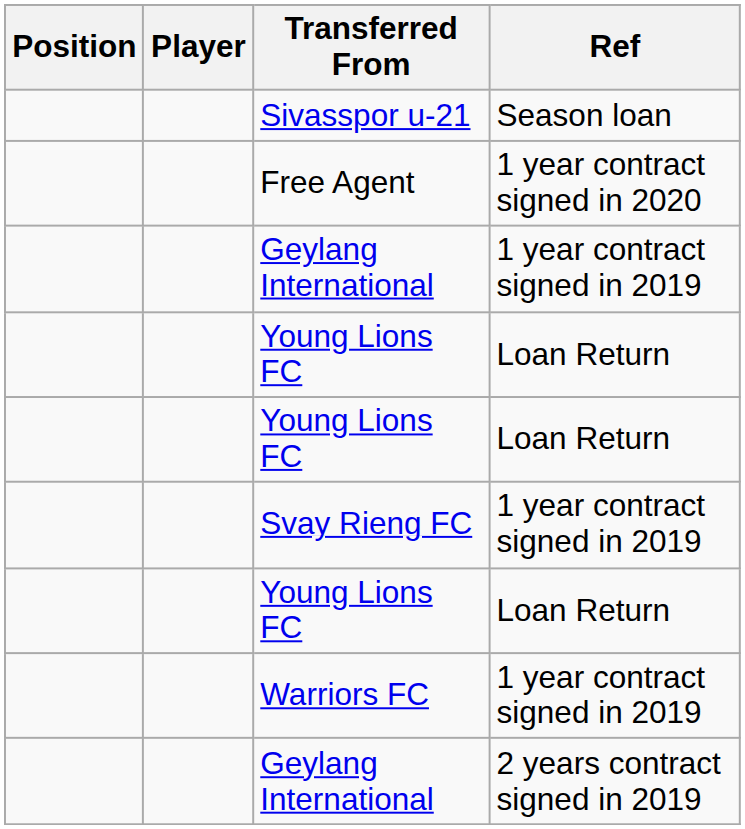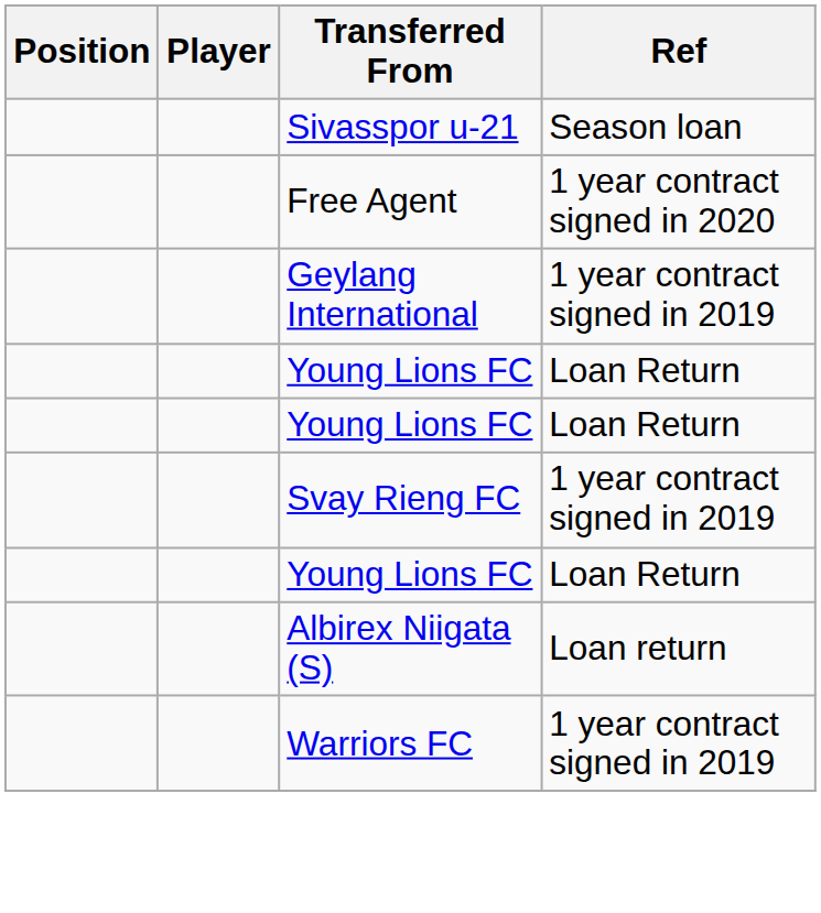 <table class="wikitable sortable" style="width:60%; text-align:center; font-size:100%; text-align:left;">
 <tr>
 <th><strong>Position</strong></th>
 <th><strong>Player</strong></th>
 <th><strong>Transferred From</strong></th>
 <th><strong>Ref</strong></th>
 </tr>
 <tr>
 <td></td>
 <td></td>
 <td> <a href='#'>Sivasspor u-21</a></td>
 <td>Season loan </td>
 </tr>
 <tr>
 <td></td>
 <td></td>
 <td>Free Agent</td>
 <td>1 year contract signed in 2020 </td>
 </tr>
 <tr>
 <td></td>
 <td></td>
 <td> <a href='#'>Geylang International</a></td>
 <td>1 year contract signed in 2019 </td>
 </tr>
 <tr>
 <td></td>
 <td></td>
 <td> <a href='#'>Young Lions FC</a></td>
 <td>Loan Return</td>
 </tr>
 <tr>
 <td></td>
 <td></td>
 <td> <a href='#'>Young Lions FC</a></td>
 <td>Loan Return</td>
 </tr>
 <tr>
 <td></td>
 <td></td>
 <td> <a href='#'>Svay Rieng FC</a></td>
 <td>1 year contract signed in 2019 </td>
 </tr>
 <tr>
 <td></td>
 <td></td>
 <td> <a href='#'>Young Lions FC</a></td>
 <td>Loan Return</td>
 </tr>
 <tr>
 <td></td>
 <td></td>
+<td> <a href='#'>Albirex Niigata (S)</a></td>
+<td>Loan return </td>
+</tr>
+<tr>
+<td></td>
+<td></td>
 <td> <a href='#'>Warriors FC</a></td>
 <td>1 year contract signed in 2019 </td>
 </tr>
 <tr>
-<td></td>
-<td></td>
-<td> <a href='#'>Geylang International</a></td>
-<td>2 years contract signed in 2019 </td>
-</tr>
-<tr>
 </tr>
 </table>
